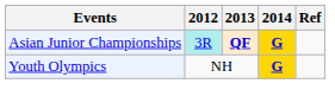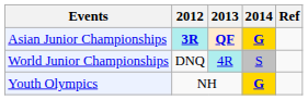 <table class="wikitable" style="font-size: 90%; text-align:center">
 <tr>
 <th>Events</th>
 <th>2012</th>
 <th>2013</th>
 <th>2014</th>
 <th>Ref</th>
 </tr>
 <tr>
 <td bgcolor="#ECF2FF"; align="left"><a href='#'>Asian Junior Championships</a></td>
-<td bgcolor=AFEEEE><a href='#'>3R</a></td>
+<td bgcolor=AFEEEE><strong><a href='#'>3R</a></strong></td>
 <td bgcolor=FFEBCD><strong><a href='#'>QF</a></strong></td>
 <td bgcolor=Gold><strong><a href='#'>G</a></strong></td>
+<td></td>
+</tr>
+<tr>
+<td bgcolor="#ECF2FF"; align="left"><a href='#'>World Junior Championships</a></td>
+<td>DNQ</td>
+<td bgcolor=AFEEEE><a href='#'>4R</a></td>
+<td bgcolor=Silver><a href='#'>S</a></td>
 <td></td>
 </tr>
 <tr>
 <td bgcolor="#ECF2FF"; align="left"><a href='#'>Youth Olympics</a></td>
 <td colspan="2">NH</td>
 <td bgcolor=Gold><strong><a href='#'>G</a></strong></td>
 <td></td>
 </tr>
 </table>
